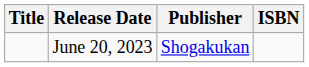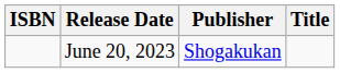 <table class="wikitable">
 <tr>
-<th>Title</th>
+<th>ISBN</th>
 <th>Release Date</th>
 <th>Publisher</th>
-<th>ISBN</th>
+<th>Title</th>
 </tr>
 <tr>
 <td></td>
 <td>June 20, 2023</td>
 <td><a href='#'>Shogakukan</a></td>
 <td></td>
 </tr>
 </table>
